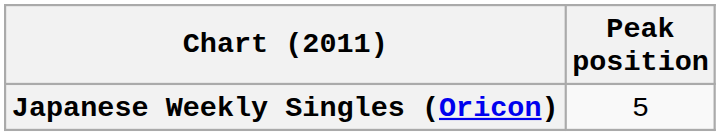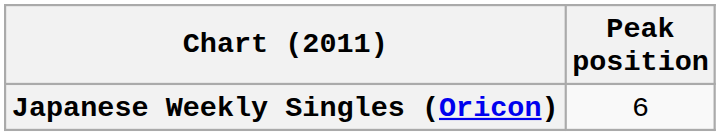 <table class="wikitable sortable plainrowheaders" style="text-align:center;">
 <tr>
 <th scope="col">Chart (2011)</th>
 <th scope="col">Peak<br> position</th>
 </tr>
 <tr>
 <th scope="row">Japanese Weekly Singles (<a href='#'>Oricon</a>)</th>
-<td>5</td>
+<td>6</td>
 </tr>
 </table>
